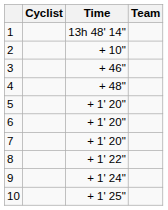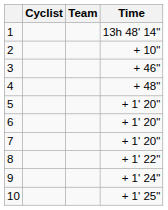 <table class="wikitable">
 <tr>
 <th></th>
 <th>Cyclist</th>
+<th>Team</th>
 <th>Time</th>
-<th>Team</th>
 </tr>
 <tr>
 <td>1</td>
 <td></td>
+<td></td>
 <td align="right">13h 48' 14"</td>
-<td></td>
 </tr>
 <tr>
 <td>2</td>
 <td></td>
+<td></td>
 <td align="right">+ 10"</td>
-<td></td>
 </tr>
 <tr>
 <td>3</td>
 <td></td>
+<td></td>
 <td align="right">+ 46"</td>
-<td></td>
 </tr>
 <tr>
 <td>4</td>
 <td></td>
+<td></td>
 <td align="right">+ 48"</td>
-<td></td>
 </tr>
 <tr>
 <td>5</td>
 <td></td>
+<td></td>
 <td align="right">+ 1' 20"</td>
-<td></td>
 </tr>
 <tr>
 <td>6</td>
 <td></td>
+<td></td>
 <td align="right">+ 1' 20"</td>
-<td></td>
 </tr>
 <tr>
 <td>7</td>
 <td></td>
+<td></td>
 <td align="right">+ 1' 20"</td>
-<td></td>
 </tr>
 <tr>
 <td>8</td>
 <td></td>
+<td></td>
 <td align="right">+ 1' 22"</td>
-<td></td>
 </tr>
 <tr>
 <td>9</td>
 <td></td>
+<td></td>
 <td align="right">+ 1' 24"</td>
-<td></td>
 </tr>
 <tr>
 <td>10</td>
 <td></td>
+<td></td>
 <td align="right">+ 1' 25"</td>
-<td></td>
 </tr>
 </table>
